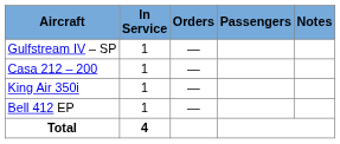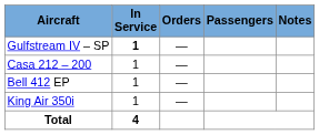 <table class="toccolours" border="1" cellpadding="3" style="margin:1em auto; border-collapse:collapse">
 <tr bgcolor=#75aadb>
 <th>Aircraft</th>
 <th>In<br>Service</th>
 <th>Orders</th>
 <th>Passengers</th>
 <th>Notes</th>
 </tr>
 <tr>
 <td><a href='#'>Gulfstream IV</a> – SP</td>
+<td align="center"><strong>1</strong></td>
+<td align="center">—</td>
+<td align="center"></td>
+<td></td>
+</tr>
+<tr>
+<td><a href='#'>Casa 212 – 200</a></td>
 <td align="center">1</td>
 <td align="center">—</td>
 <td align="center"></td>
 <td></td>
 </tr>
 <tr>
-<td><a href='#'>Casa 212 – 200</a></td>
+<td><a href='#'>Bell 412</a> EP</td>
 <td align="center">1</td>
 <td align="center">—</td>
 <td align="center"></td>
 <td></td>
 </tr>
 <tr>
 <td><a href='#'>King Air 350i</a></td>
 <td align="center">1</td>
 <td align="center">—</td>
 <td align="center"></td>
 <td></td>
 </tr>
 <tr>
-<td><a href='#'>Bell 412</a> EP</td>
-<td align="center">1</td>
-<td align="center">—</td>
-<td align="center"></td>
-<td></td>
-</tr>
-<tr>
 <th>Total</th>
 <th align="center">4</th>
 <th></th>
 <th colspan="2"></th>
 </tr>
 </table>
